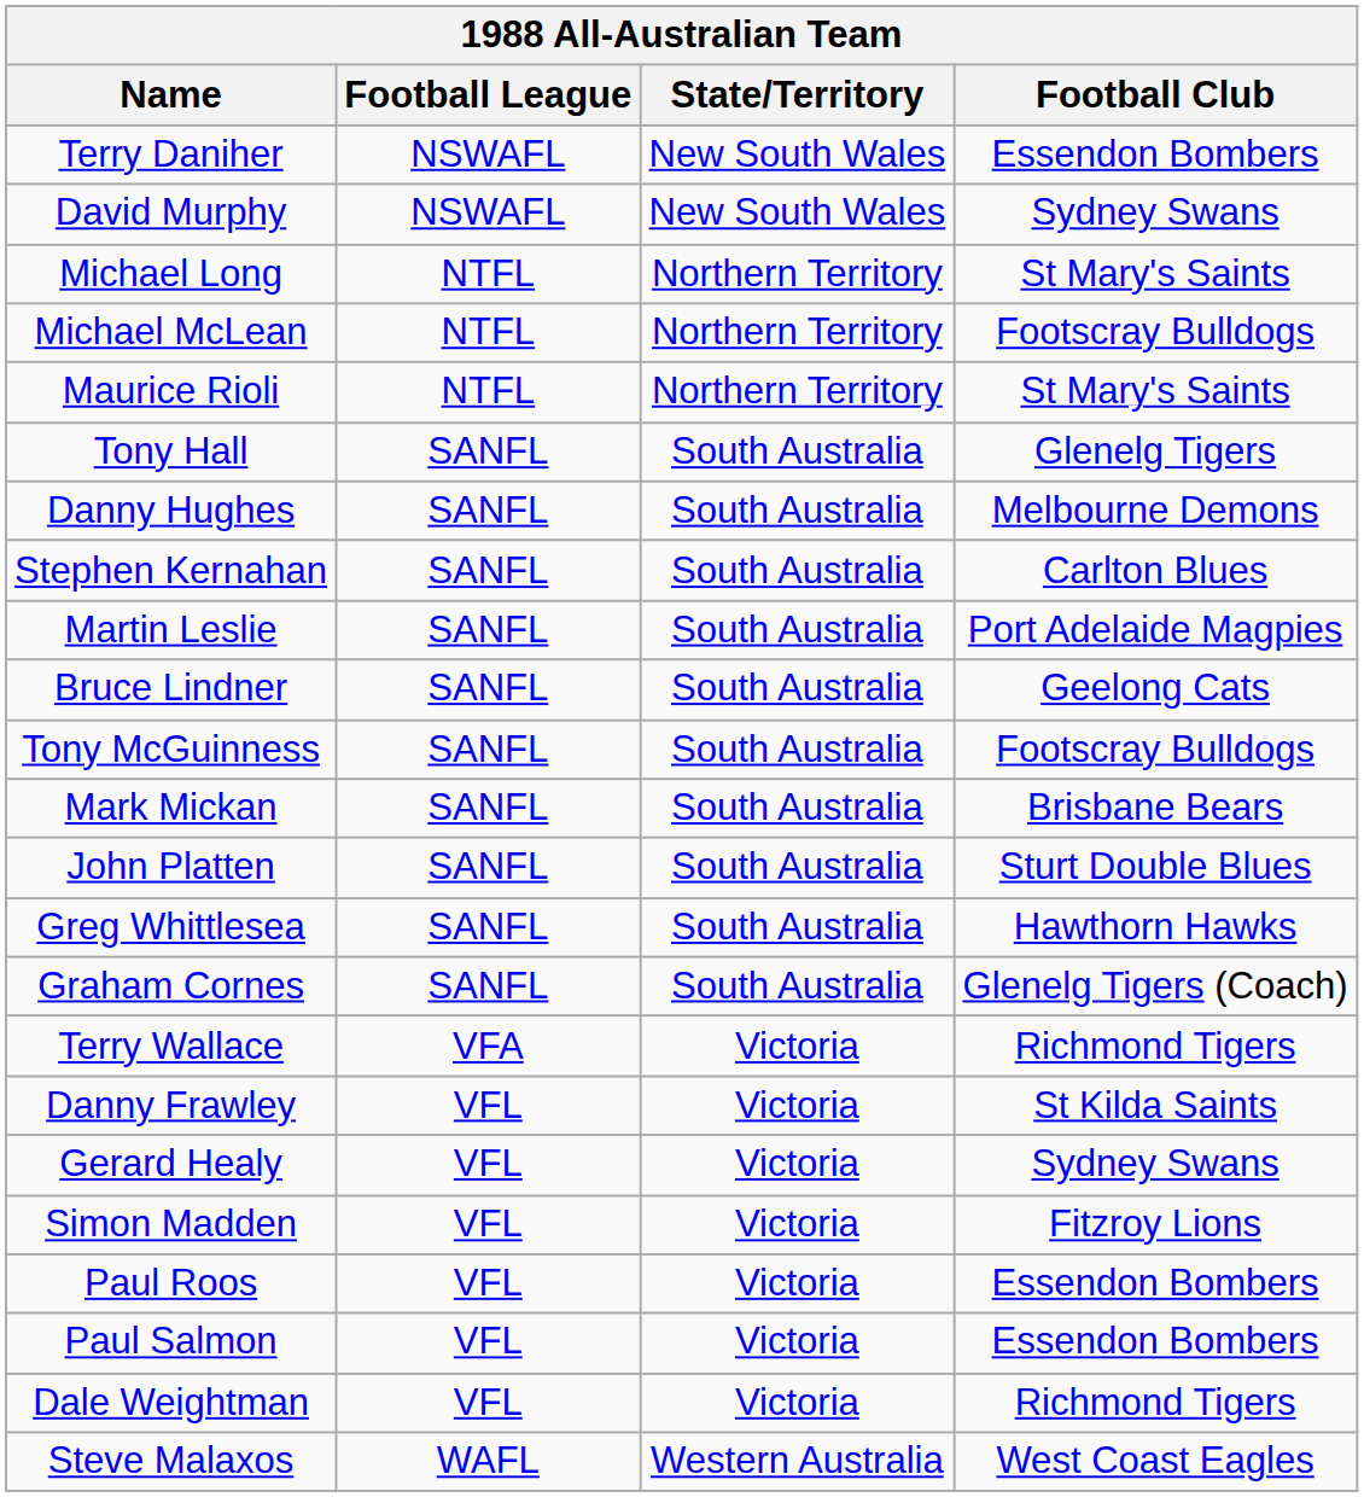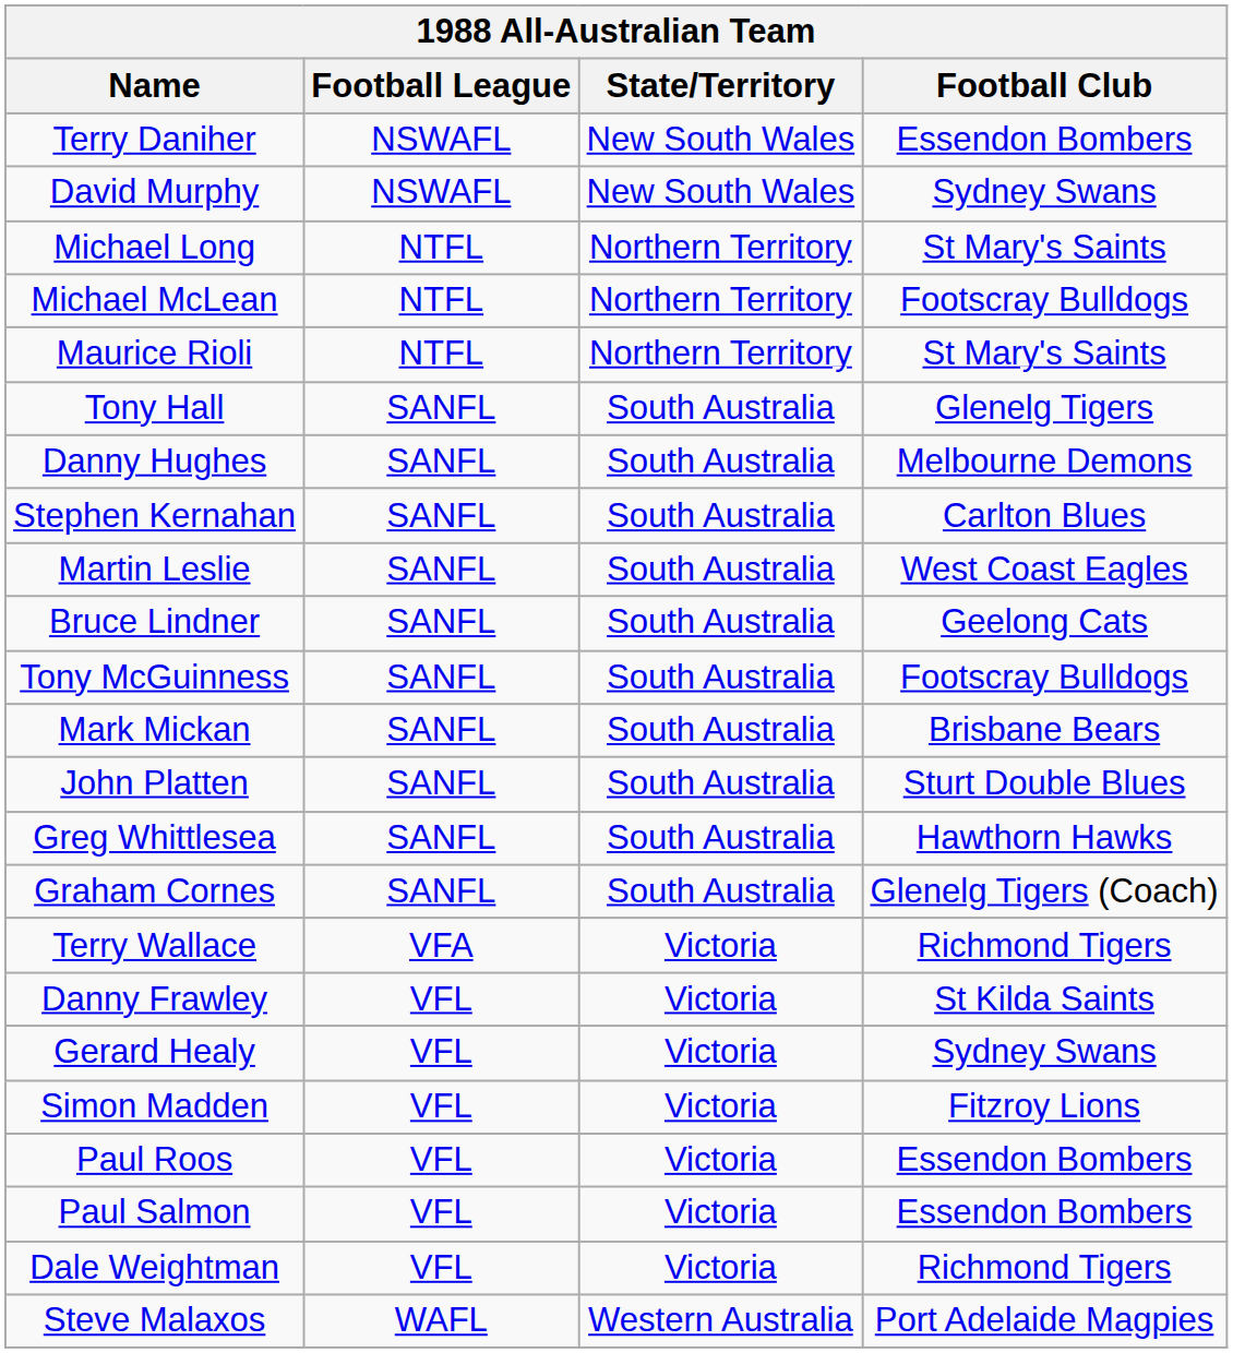 <table class="wikitable" style="text-align: center">
 <tr>
 <th colspan="10">1988 All-Australian Team</th>
 </tr>
 <tr>
 <th>Name</th>
 <th>Football League</th>
 <th>State/Territory</th>
 <th>Football Club</th>
 </tr>
 <tr>
 <td><a href='#'>Terry Daniher</a></td>
 <td><a href='#'>NSWAFL</a></td>
 <td><a href='#'>New South Wales</a></td>
 <td><a href='#'>Essendon Bombers</a></td>
 </tr>
 <tr>
 <td><a href='#'>David Murphy</a></td>
 <td><a href='#'>NSWAFL</a></td>
 <td><a href='#'>New South Wales</a></td>
 <td><a href='#'>Sydney Swans</a></td>
 </tr>
 <tr>
 <td><a href='#'>Michael Long</a></td>
 <td><a href='#'>NTFL</a></td>
 <td><a href='#'>Northern Territory</a></td>
 <td><a href='#'>St Mary's Saints</a></td>
 </tr>
 <tr>
 <td><a href='#'>Michael McLean</a></td>
 <td><a href='#'>NTFL</a></td>
 <td><a href='#'>Northern Territory</a></td>
 <td><a href='#'>Footscray Bulldogs</a></td>
 </tr>
 <tr>
 <td><a href='#'>Maurice Rioli</a></td>
 <td><a href='#'>NTFL</a></td>
 <td><a href='#'>Northern Territory</a></td>
 <td><a href='#'>St Mary's Saints</a></td>
 </tr>
 <tr>
 <td><a href='#'>Tony Hall</a></td>
 <td><a href='#'>SANFL</a></td>
 <td><a href='#'>South Australia</a></td>
 <td><a href='#'>Glenelg Tigers</a></td>
 </tr>
 <tr>
 <td><a href='#'>Danny Hughes</a></td>
 <td><a href='#'>SANFL</a></td>
 <td><a href='#'>South Australia</a></td>
 <td><a href='#'>Melbourne Demons</a></td>
 </tr>
 <tr>
 <td><a href='#'>Stephen Kernahan</a></td>
 <td><a href='#'>SANFL</a></td>
 <td><a href='#'>South Australia</a></td>
 <td><a href='#'>Carlton Blues</a></td>
 </tr>
 <tr>
 <td><a href='#'>Martin Leslie</a></td>
 <td><a href='#'>SANFL</a></td>
 <td><a href='#'>South Australia</a></td>
-<td><a href='#'>Port Adelaide Magpies</a></td>
+<td><a href='#'>West Coast Eagles</a></td>
 </tr>
 <tr>
 <td><a href='#'>Bruce Lindner</a></td>
 <td><a href='#'>SANFL</a></td>
 <td><a href='#'>South Australia</a></td>
 <td><a href='#'>Geelong Cats</a></td>
 </tr>
 <tr>
 <td><a href='#'>Tony McGuinness</a></td>
 <td><a href='#'>SANFL</a></td>
 <td><a href='#'>South Australia</a></td>
 <td><a href='#'>Footscray Bulldogs</a></td>
 </tr>
 <tr>
 <td><a href='#'>Mark Mickan</a></td>
 <td><a href='#'>SANFL</a></td>
 <td><a href='#'>South Australia</a></td>
 <td><a href='#'>Brisbane Bears</a></td>
 </tr>
 <tr>
 <td><a href='#'>John Platten</a></td>
 <td><a href='#'>SANFL</a></td>
 <td><a href='#'>South Australia</a></td>
 <td><a href='#'>Sturt Double Blues</a></td>
 </tr>
 <tr>
 <td><a href='#'>Greg Whittlesea</a></td>
 <td><a href='#'>SANFL</a></td>
 <td><a href='#'>South Australia</a></td>
 <td><a href='#'>Hawthorn Hawks</a></td>
 </tr>
 <tr>
 <td><a href='#'>Graham Cornes</a></td>
 <td><a href='#'>SANFL</a></td>
 <td><a href='#'>South Australia</a></td>
 <td><a href='#'>Glenelg Tigers</a> (Coach)</td>
 </tr>
 <tr>
 <td><a href='#'>Terry Wallace</a></td>
 <td><a href='#'>VFA</a></td>
 <td><a href='#'>Victoria</a></td>
 <td><a href='#'>Richmond Tigers</a></td>
 </tr>
 <tr>
 <td><a href='#'>Danny Frawley</a></td>
 <td><a href='#'>VFL</a></td>
 <td><a href='#'>Victoria</a></td>
 <td><a href='#'>St Kilda Saints</a></td>
 </tr>
 <tr>
 <td><a href='#'>Gerard Healy</a></td>
 <td><a href='#'>VFL</a></td>
 <td><a href='#'>Victoria</a></td>
 <td><a href='#'>Sydney Swans</a></td>
 </tr>
 <tr>
 <td><a href='#'>Simon Madden</a></td>
 <td><a href='#'>VFL</a></td>
 <td><a href='#'>Victoria</a></td>
 <td><a href='#'>Fitzroy Lions</a></td>
 </tr>
 <tr>
 <td><a href='#'>Paul Roos</a></td>
 <td><a href='#'>VFL</a></td>
 <td><a href='#'>Victoria</a></td>
 <td><a href='#'>Essendon Bombers</a></td>
 </tr>
 <tr>
 <td><a href='#'>Paul Salmon</a></td>
 <td><a href='#'>VFL</a></td>
 <td><a href='#'>Victoria</a></td>
 <td><a href='#'>Essendon Bombers</a></td>
 </tr>
 <tr>
 <td><a href='#'>Dale Weightman</a></td>
 <td><a href='#'>VFL</a></td>
 <td><a href='#'>Victoria</a></td>
 <td><a href='#'>Richmond Tigers</a></td>
 </tr>
 <tr>
 <td><a href='#'>Steve Malaxos</a></td>
 <td><a href='#'>WAFL</a></td>
 <td><a href='#'>Western Australia</a></td>
-<td><a href='#'>West Coast Eagles</a></td>
+<td><a href='#'>Port Adelaide Magpies</a></td>
 </tr>
 </table>
